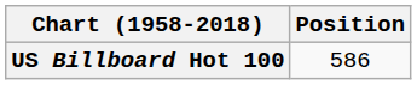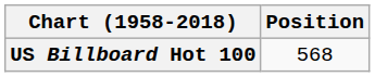 <table class="wikitable sortable plainrowheaders">
 <tr>
 <th>Chart (1958-2018)</th>
 <th>Position</th>
 </tr>
 <tr>
 <th scope="row">US <em>Billboard</em> Hot 100</th>
-<td style="text-align:center;">586</td>
+<td style="text-align:center;">568</td>
 </tr>
 </table>
